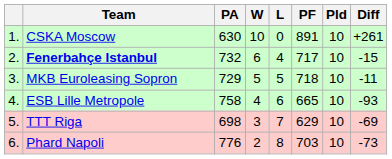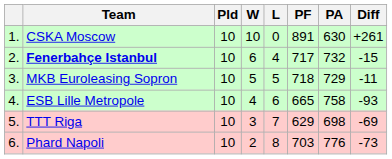 <table class=wikitable style="text-align:center">
 <tr>
 <th width=15></th>
 <th width=220>Team</th>
-<th width=30>PA</th>
+<th width=20>Pld</th>
 <th width=20>W</th>
 <th width=20>L</th>
 <th width=30>PF</th>
-<th width=20>Pld</th>
+<th width=30>PA</th>
 <th width=30>Diff</th>
 </tr>
 <tr style="background: #ccffcc;">
 <td>1.</td>
 <td align=left> <a href='#'>CSKA Moscow</a></td>
-<td>630</td>
+<td>10</td>
 <td>10</td>
 <td>0</td>
 <td>891</td>
-<td>10</td>
+<td>630</td>
 <td>+261</td>
 </tr>
 <tr style="background: #ccffcc;">
 <td>2.</td>
 <td align=left> <strong><a href='#'>Fenerbahçe Istanbul</a></strong></td>
-<td>732</td>
+<td>10</td>
 <td>6</td>
 <td>4</td>
 <td>717</td>
-<td>10</td>
+<td>732</td>
 <td>-15</td>
 </tr>
 <tr style="background: #ccffcc;">
 <td>3.</td>
 <td align=left> <a href='#'>MKB Euroleasing Sopron</a></td>
-<td>729</td>
+<td>10</td>
 <td>5</td>
 <td>5</td>
 <td>718</td>
-<td>10</td>
+<td>729</td>
 <td>-11</td>
 </tr>
 <tr style="background: #ccffcc;">
 <td>4.</td>
 <td align=left> <a href='#'>ESB Lille Metropole</a></td>
-<td>758</td>
+<td>10</td>
 <td>4</td>
 <td>6</td>
 <td>665</td>
-<td>10</td>
+<td>758</td>
 <td>-93</td>
 </tr>
 <tr style="background: #ffcccc;">
 <td>5.</td>
 <td align=left> <a href='#'>TTT Riga</a></td>
-<td>698</td>
+<td>10</td>
 <td>3</td>
 <td>7</td>
 <td>629</td>
-<td>10</td>
+<td>698</td>
 <td>-69</td>
 </tr>
 <tr style="background: #ffcccc;">
 <td>6.</td>
 <td align=left> <a href='#'>Phard Napoli</a></td>
-<td>776</td>
+<td>10</td>
 <td>2</td>
 <td>8</td>
 <td>703</td>
-<td>10</td>
+<td>776</td>
 <td>-73</td>
 </tr>
 </table>
